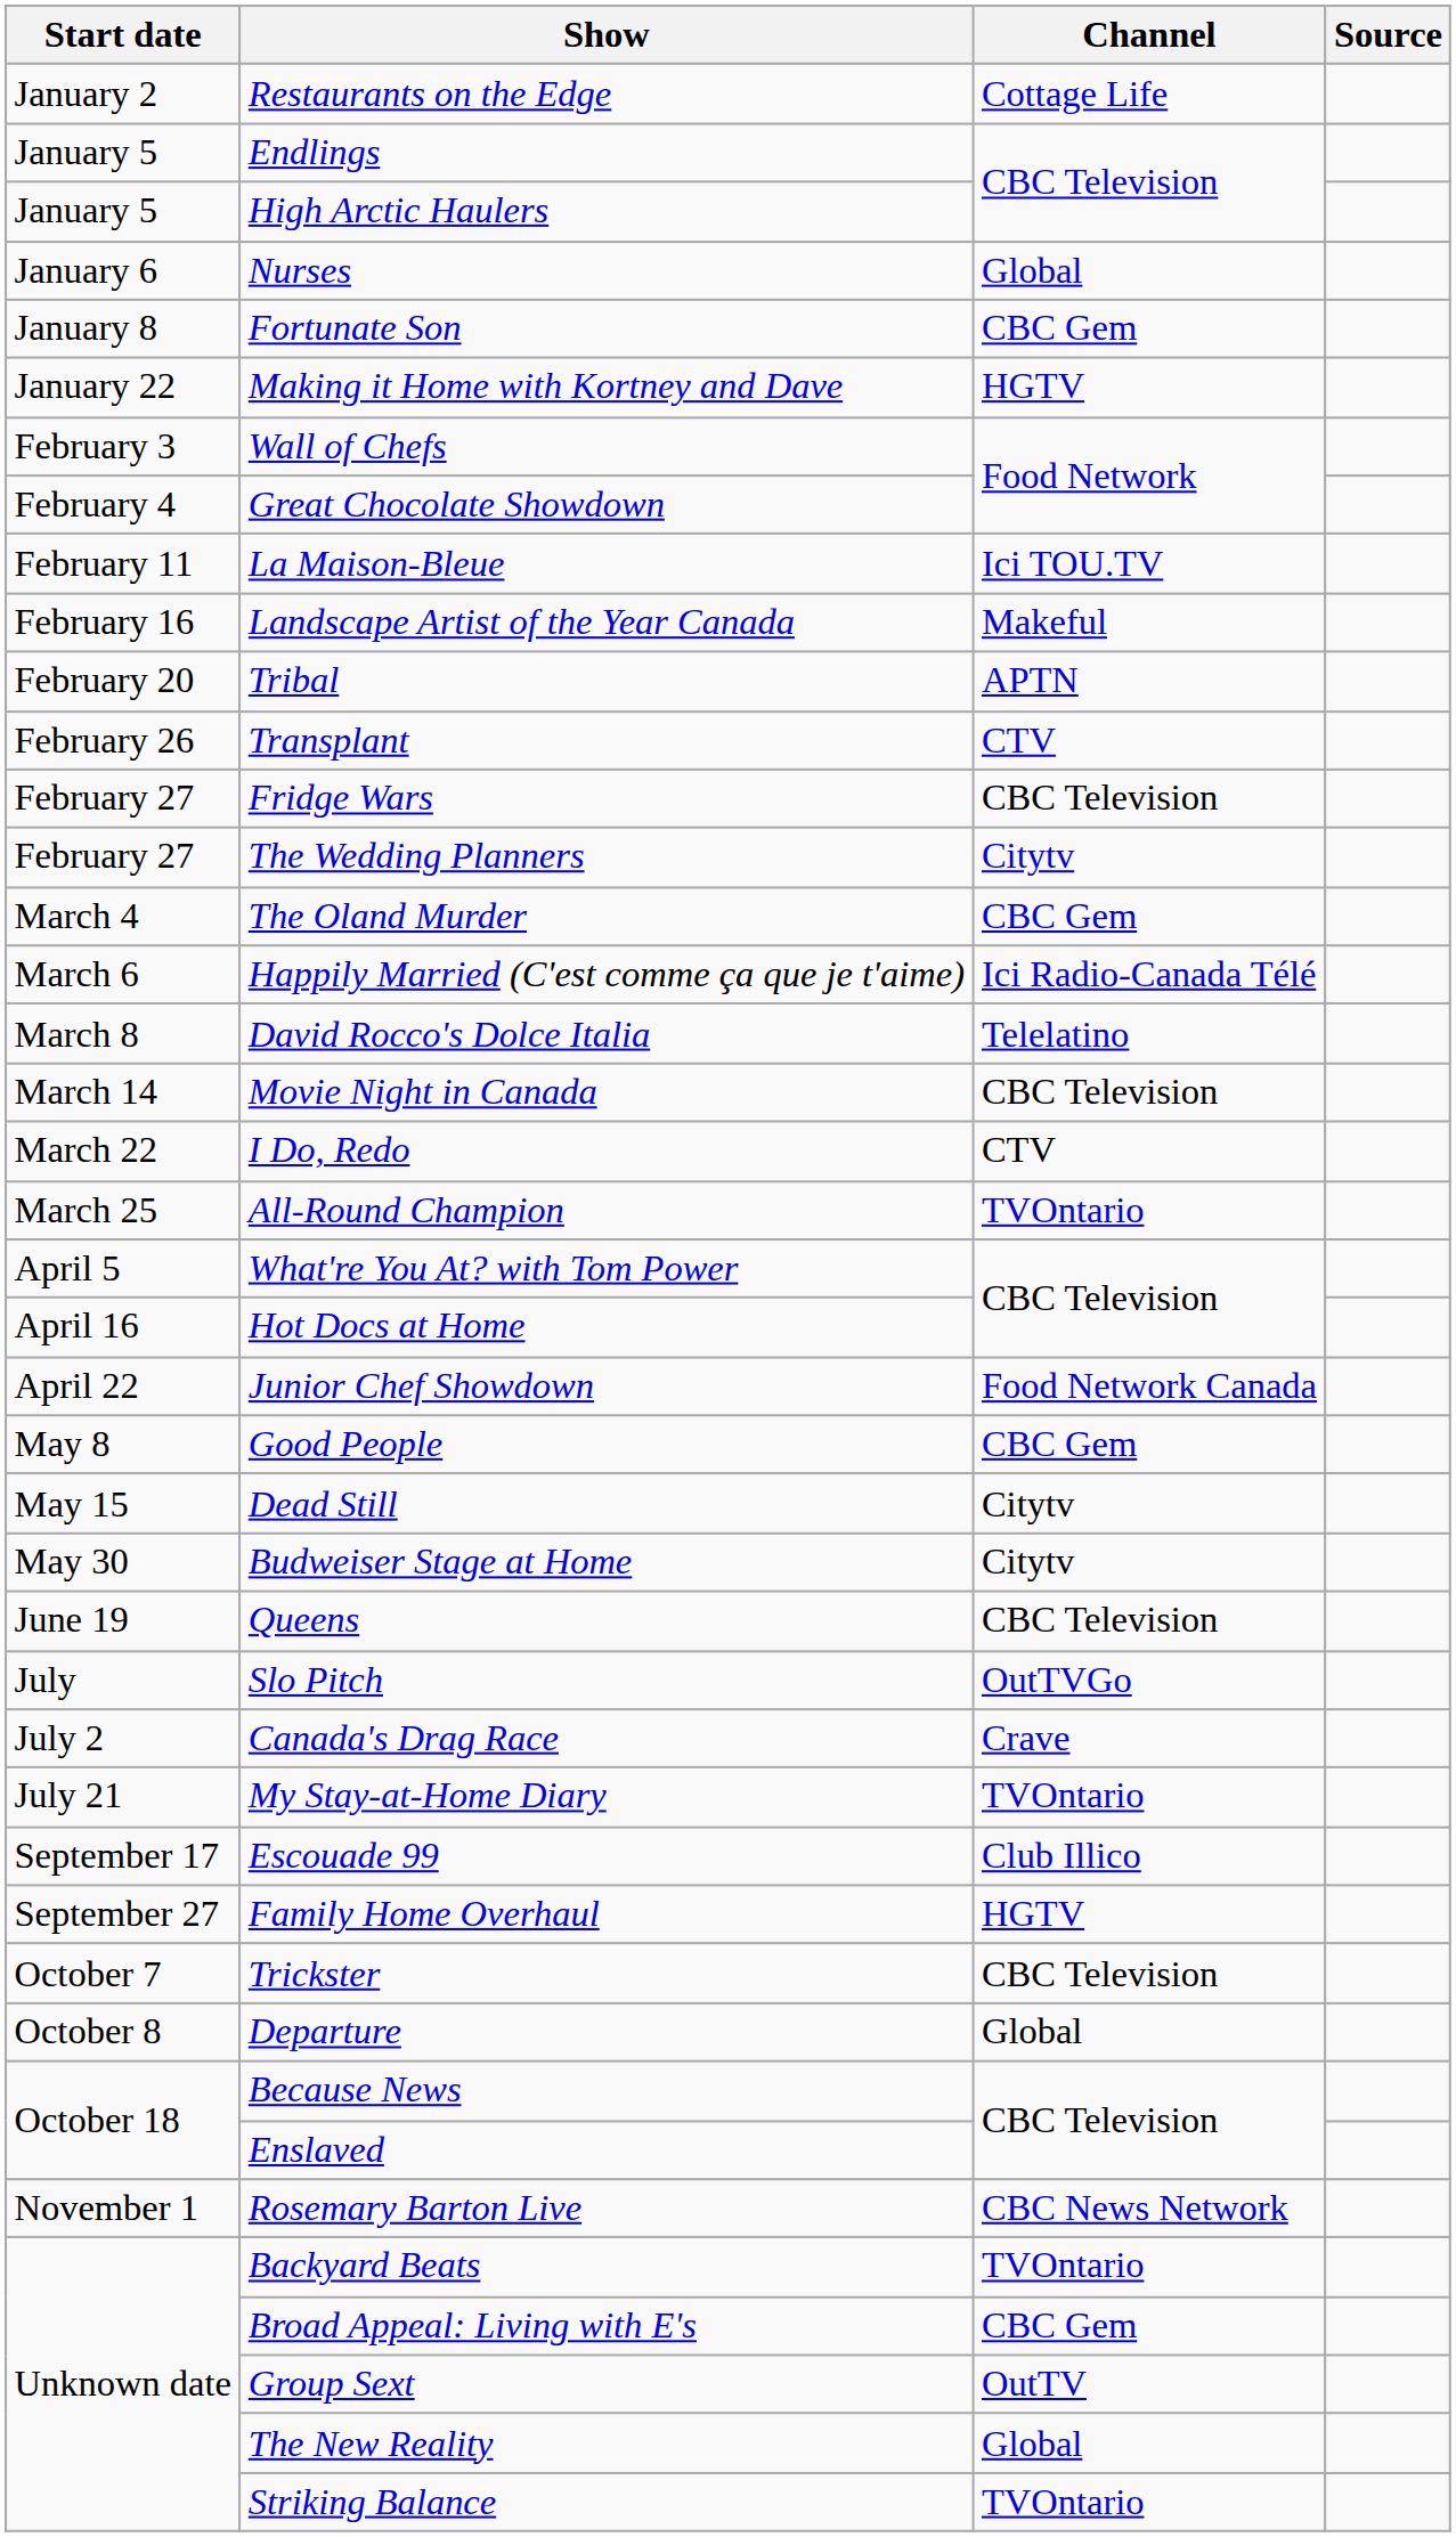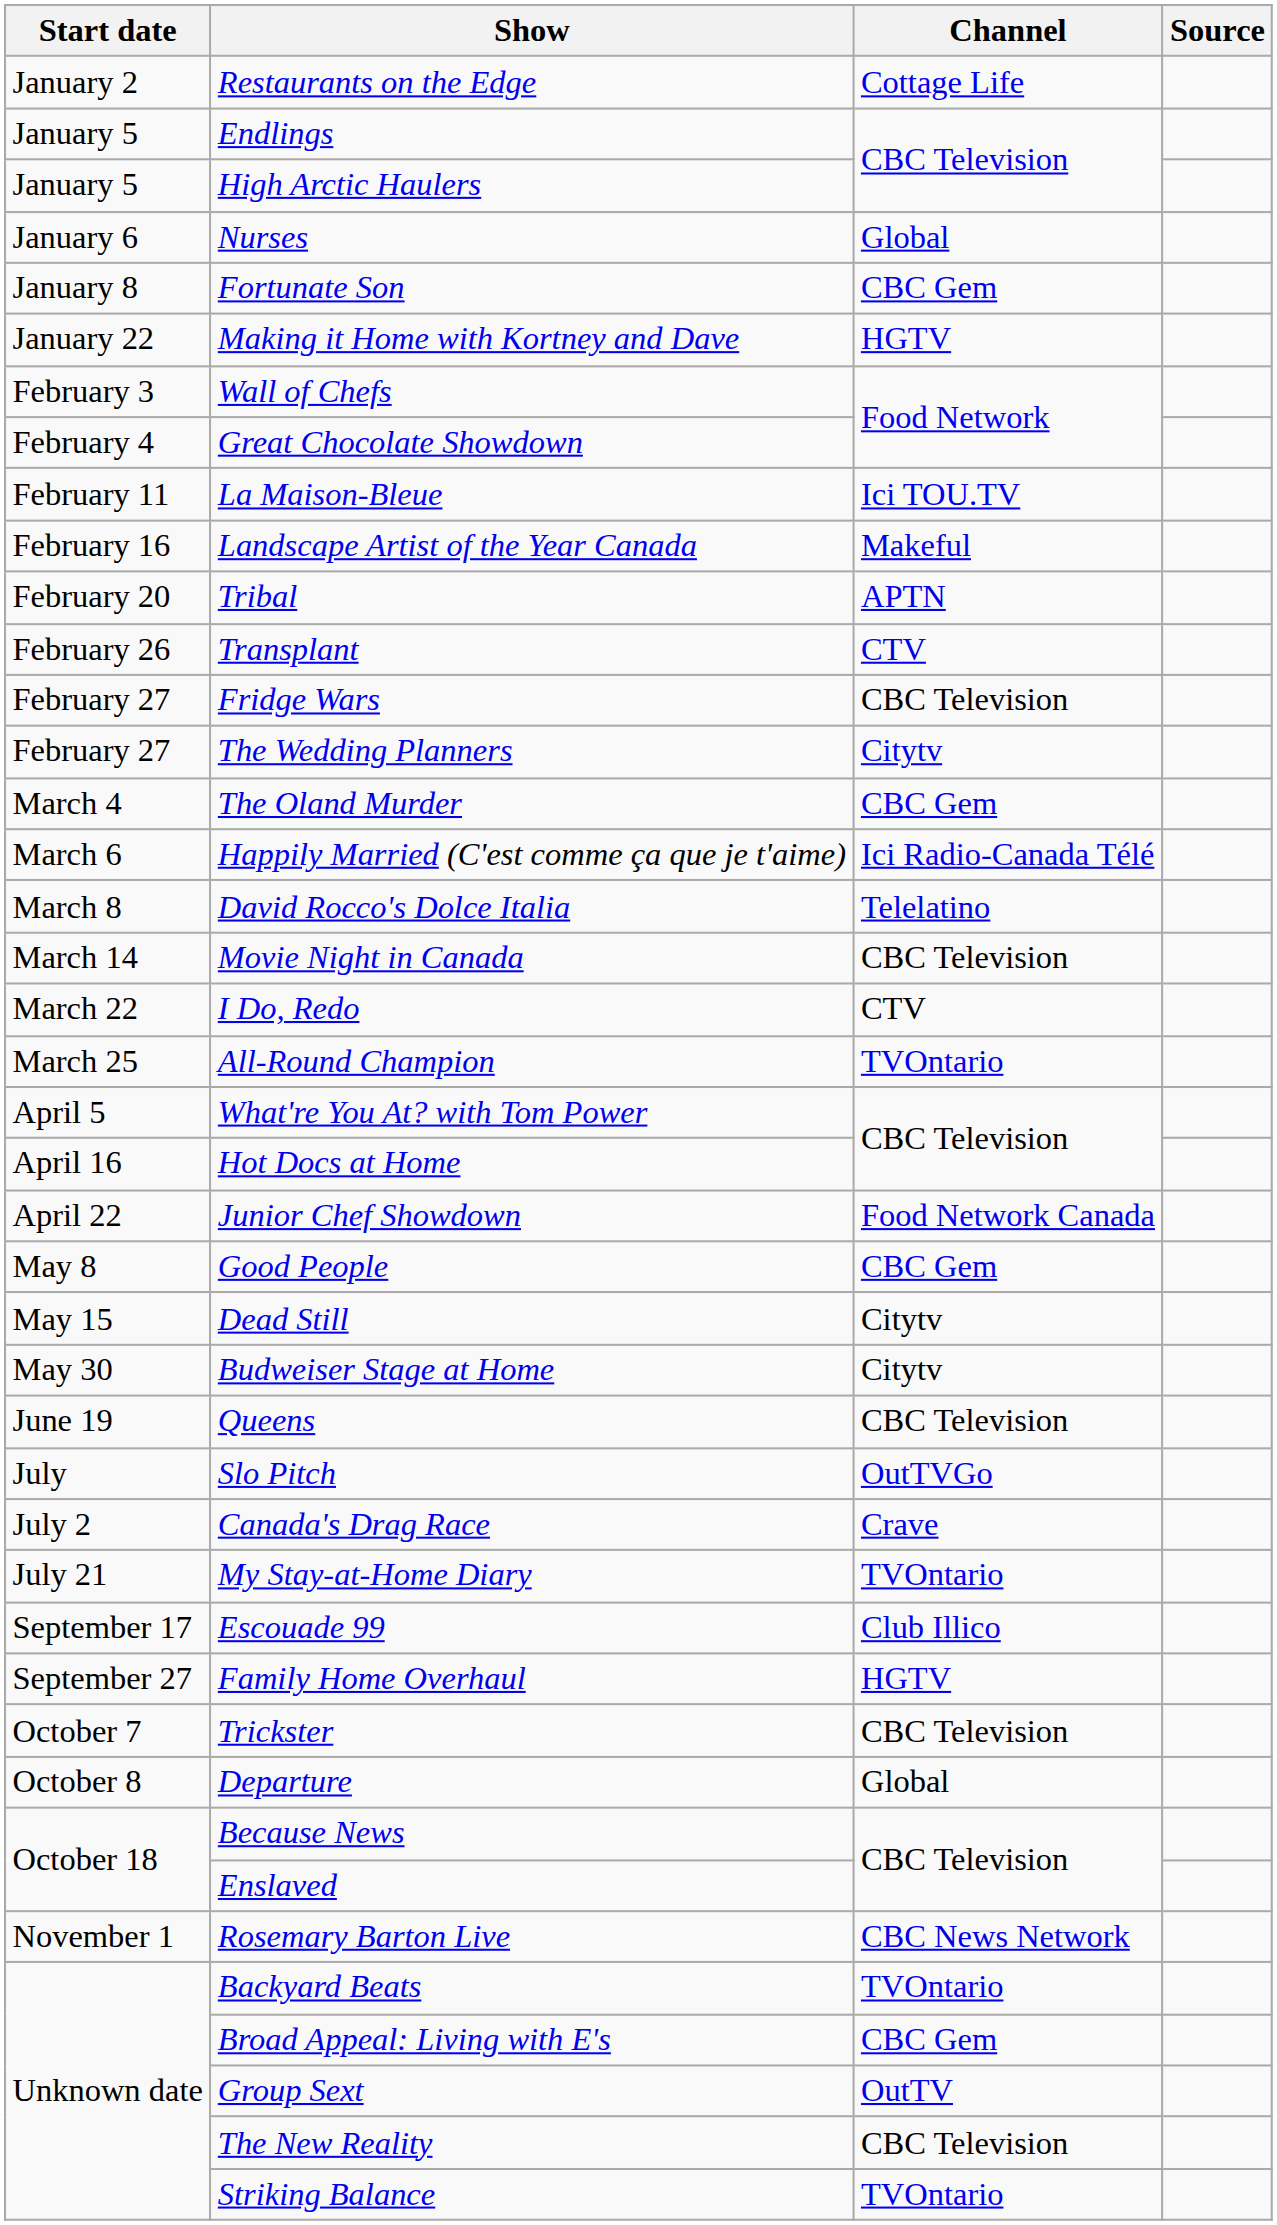 <table class="wikitable">
 <tr>
 <th>Start date</th>
 <th>Show</th>
 <th>Channel</th>
 <th>Source</th>
 </tr>
 <tr>
 <td>January 2</td>
 <td><em><a href='#'>Restaurants on the Edge</a></em></td>
 <td><a href='#'>Cottage Life</a></td>
 <td></td>
 </tr>
 <tr>
 <td>January 5</td>
 <td><em><a href='#'>Endlings</a></em></td>
 <td rowspan=2><a href='#'>CBC Television</a></td>
 <td></td>
 </tr>
 <tr>
 <td>January 5</td>
 <td><em><a href='#'>High Arctic Haulers</a></em></td>
 <td></td>
 </tr>
 <tr>
 <td>January 6</td>
 <td><em><a href='#'>Nurses</a></em></td>
 <td><a href='#'>Global</a></td>
 <td></td>
 </tr>
 <tr>
 <td>January 8</td>
 <td><em><a href='#'>Fortunate Son</a></em></td>
 <td><a href='#'>CBC Gem</a></td>
 <td></td>
 </tr>
 <tr>
 <td>January 22</td>
 <td><em><a href='#'>Making it Home with Kortney and Dave</a></em></td>
 <td><a href='#'>HGTV</a></td>
 <td></td>
 </tr>
 <tr>
 <td>February 3</td>
 <td><em><a href='#'>Wall of Chefs</a></em></td>
 <td rowspan=2><a href='#'>Food Network</a></td>
 <td></td>
 </tr>
 <tr>
 <td>February 4</td>
 <td><em><a href='#'>Great Chocolate Showdown</a></em></td>
 <td></td>
 </tr>
 <tr>
 <td>February 11</td>
 <td><em><a href='#'>La Maison-Bleue</a></em></td>
 <td><a href='#'>Ici TOU.TV</a></td>
 <td></td>
 </tr>
 <tr>
 <td>February 16</td>
 <td><em><a href='#'>Landscape Artist of the Year Canada</a></em></td>
 <td><a href='#'>Makeful</a></td>
 <td></td>
 </tr>
 <tr>
 <td>February 20</td>
 <td><em><a href='#'>Tribal</a></em></td>
 <td><a href='#'>APTN</a></td>
 <td></td>
 </tr>
 <tr>
 <td>February 26</td>
 <td><em><a href='#'>Transplant</a></em></td>
 <td><a href='#'>CTV</a></td>
 <td></td>
 </tr>
 <tr>
 <td>February 27</td>
 <td><em><a href='#'>Fridge Wars</a></em></td>
 <td>CBC Television</td>
 <td></td>
 </tr>
 <tr>
 <td>February 27</td>
 <td><em><a href='#'>The Wedding Planners</a></em></td>
 <td><a href='#'>Citytv</a></td>
 <td></td>
 </tr>
 <tr>
 <td>March 4</td>
 <td><em><a href='#'>The Oland Murder</a></em></td>
 <td><a href='#'>CBC Gem</a></td>
 <td></td>
 </tr>
 <tr>
 <td>March 6</td>
 <td><em><a href='#'>Happily Married</a> (C'est comme ça que je t'aime)</em></td>
 <td><a href='#'>Ici Radio-Canada Télé</a></td>
 <td></td>
 </tr>
 <tr>
 <td>March 8</td>
 <td><em><a href='#'>David Rocco's Dolce Italia</a></em></td>
 <td><a href='#'>Telelatino</a></td>
 <td></td>
 </tr>
 <tr>
 <td>March 14</td>
 <td><em><a href='#'>Movie Night in Canada</a></em></td>
 <td>CBC Television</td>
 <td></td>
 </tr>
 <tr>
 <td>March 22</td>
 <td><em><a href='#'>I Do, Redo</a></em></td>
 <td>CTV</td>
 <td></td>
 </tr>
 <tr>
 <td>March 25</td>
 <td><em><a href='#'>All-Round Champion</a></em></td>
 <td><a href='#'>TVOntario</a></td>
 <td></td>
 </tr>
 <tr>
 <td>April 5</td>
 <td><em><a href='#'>What're You At? with Tom Power</a></em></td>
 <td rowspan=2>CBC Television</td>
 <td></td>
 </tr>
 <tr>
 <td>April 16</td>
 <td><em><a href='#'>Hot Docs at Home</a></em></td>
 <td></td>
 </tr>
 <tr>
 <td>April 22</td>
 <td><em><a href='#'>Junior Chef Showdown</a></em></td>
 <td><a href='#'>Food Network Canada</a></td>
 <td></td>
 </tr>
 <tr>
 <td>May 8</td>
 <td><em><a href='#'>Good People</a></em></td>
 <td><a href='#'>CBC Gem</a></td>
 <td></td>
 </tr>
 <tr>
 <td>May 15</td>
 <td><em><a href='#'>Dead Still</a></em></td>
 <td>Citytv</td>
 <td></td>
 </tr>
 <tr>
 <td>May 30</td>
 <td><em><a href='#'>Budweiser Stage at Home</a></em></td>
 <td>Citytv</td>
 <td></td>
 </tr>
 <tr>
 <td>June 19</td>
 <td><em><a href='#'>Queens</a></em></td>
 <td>CBC Television</td>
 <td></td>
 </tr>
 <tr>
 <td>July</td>
 <td><em><a href='#'>Slo Pitch</a></em></td>
 <td><a href='#'>OutTVGo</a></td>
 <td></td>
 </tr>
 <tr>
 <td>July 2</td>
 <td><em><a href='#'>Canada's Drag Race</a></em></td>
 <td><a href='#'>Crave</a></td>
 <td></td>
 </tr>
 <tr>
 <td>July 21</td>
 <td><em><a href='#'>My Stay-at-Home Diary</a></em></td>
 <td><a href='#'>TVOntario</a></td>
 <td></td>
 </tr>
 <tr>
 <td>September 17</td>
 <td><em><a href='#'>Escouade 99</a></em></td>
 <td><a href='#'>Club Illico</a></td>
 <td></td>
 </tr>
 <tr>
 <td>September 27</td>
 <td><em><a href='#'>Family Home Overhaul</a></em></td>
 <td><a href='#'>HGTV</a></td>
 <td></td>
 </tr>
 <tr>
 <td>October 7</td>
 <td><em><a href='#'>Trickster</a></em></td>
 <td>CBC Television</td>
 <td></td>
 </tr>
 <tr>
 <td>October 8</td>
 <td><em><a href='#'>Departure</a></em></td>
 <td>Global</td>
 <td></td>
 </tr>
 <tr>
 <td rowspan=2>October 18</td>
 <td><em><a href='#'>Because News</a></em></td>
 <td rowspan=2>CBC Television</td>
 <td></td>
 </tr>
 <tr>
 <td><em><a href='#'>Enslaved</a></em></td>
 <td></td>
 </tr>
 <tr>
 <td>November 1</td>
 <td><em><a href='#'>Rosemary Barton Live</a></em></td>
 <td><a href='#'>CBC News Network</a></td>
 <td></td>
 </tr>
 <tr>
 <td rowspan=5>Unknown date</td>
 <td><em><a href='#'>Backyard Beats</a></em></td>
 <td><a href='#'>TVOntario</a></td>
 <td></td>
 </tr>
 <tr>
 <td><em><a href='#'>Broad Appeal: Living with E's</a></em></td>
 <td><a href='#'>CBC Gem</a></td>
 <td></td>
 </tr>
 <tr>
 <td><em><a href='#'>Group Sext</a></em></td>
 <td><a href='#'>OutTV</a></td>
 <td></td>
 </tr>
 <tr>
 <td><em><a href='#'>The New Reality</a></em></td>
-<td><a href='#'>Global</a></td>
+<td>CBC Television</td>
 <td></td>
 </tr>
 <tr>
 <td><em><a href='#'>Striking Balance</a></em></td>
 <td><a href='#'>TVOntario</a></td>
 <td></td>
 </tr>
 </table>
